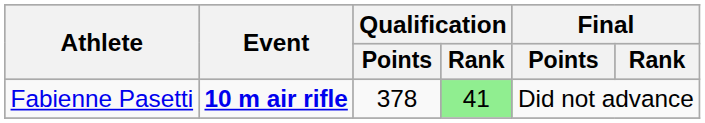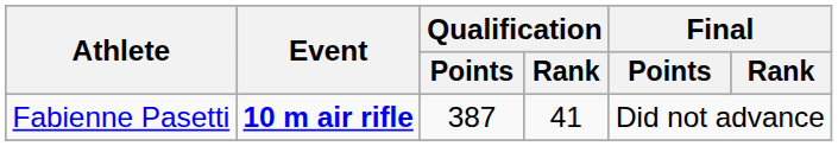 <table class="wikitable" style="font-size:90%">
 <tr>
 <th rowspan="2">Athlete</th>
 <th rowspan="2">Event</th>
 <th colspan=2>Qualification</th>
 <th colspan=2>Final</th>
 </tr>
 <tr style="font-size:95%">
 <th>Points</th>
 <th>Rank</th>
 <th>Points</th>
 <th>Rank</th>
 </tr>
 <tr align=center>
 <td align=left><a href='#'>Fabienne Pasetti</a></td>
 <td align=left><strong><a href='#'>10 m air rifle</a></strong></td>
-<td>378</td>
-<td style="background: lightgreen;">41</td>
+<td>387</td>
+<td>41</td>
 <td colspan=2>Did not advance</td>
 </tr>
 </table>
